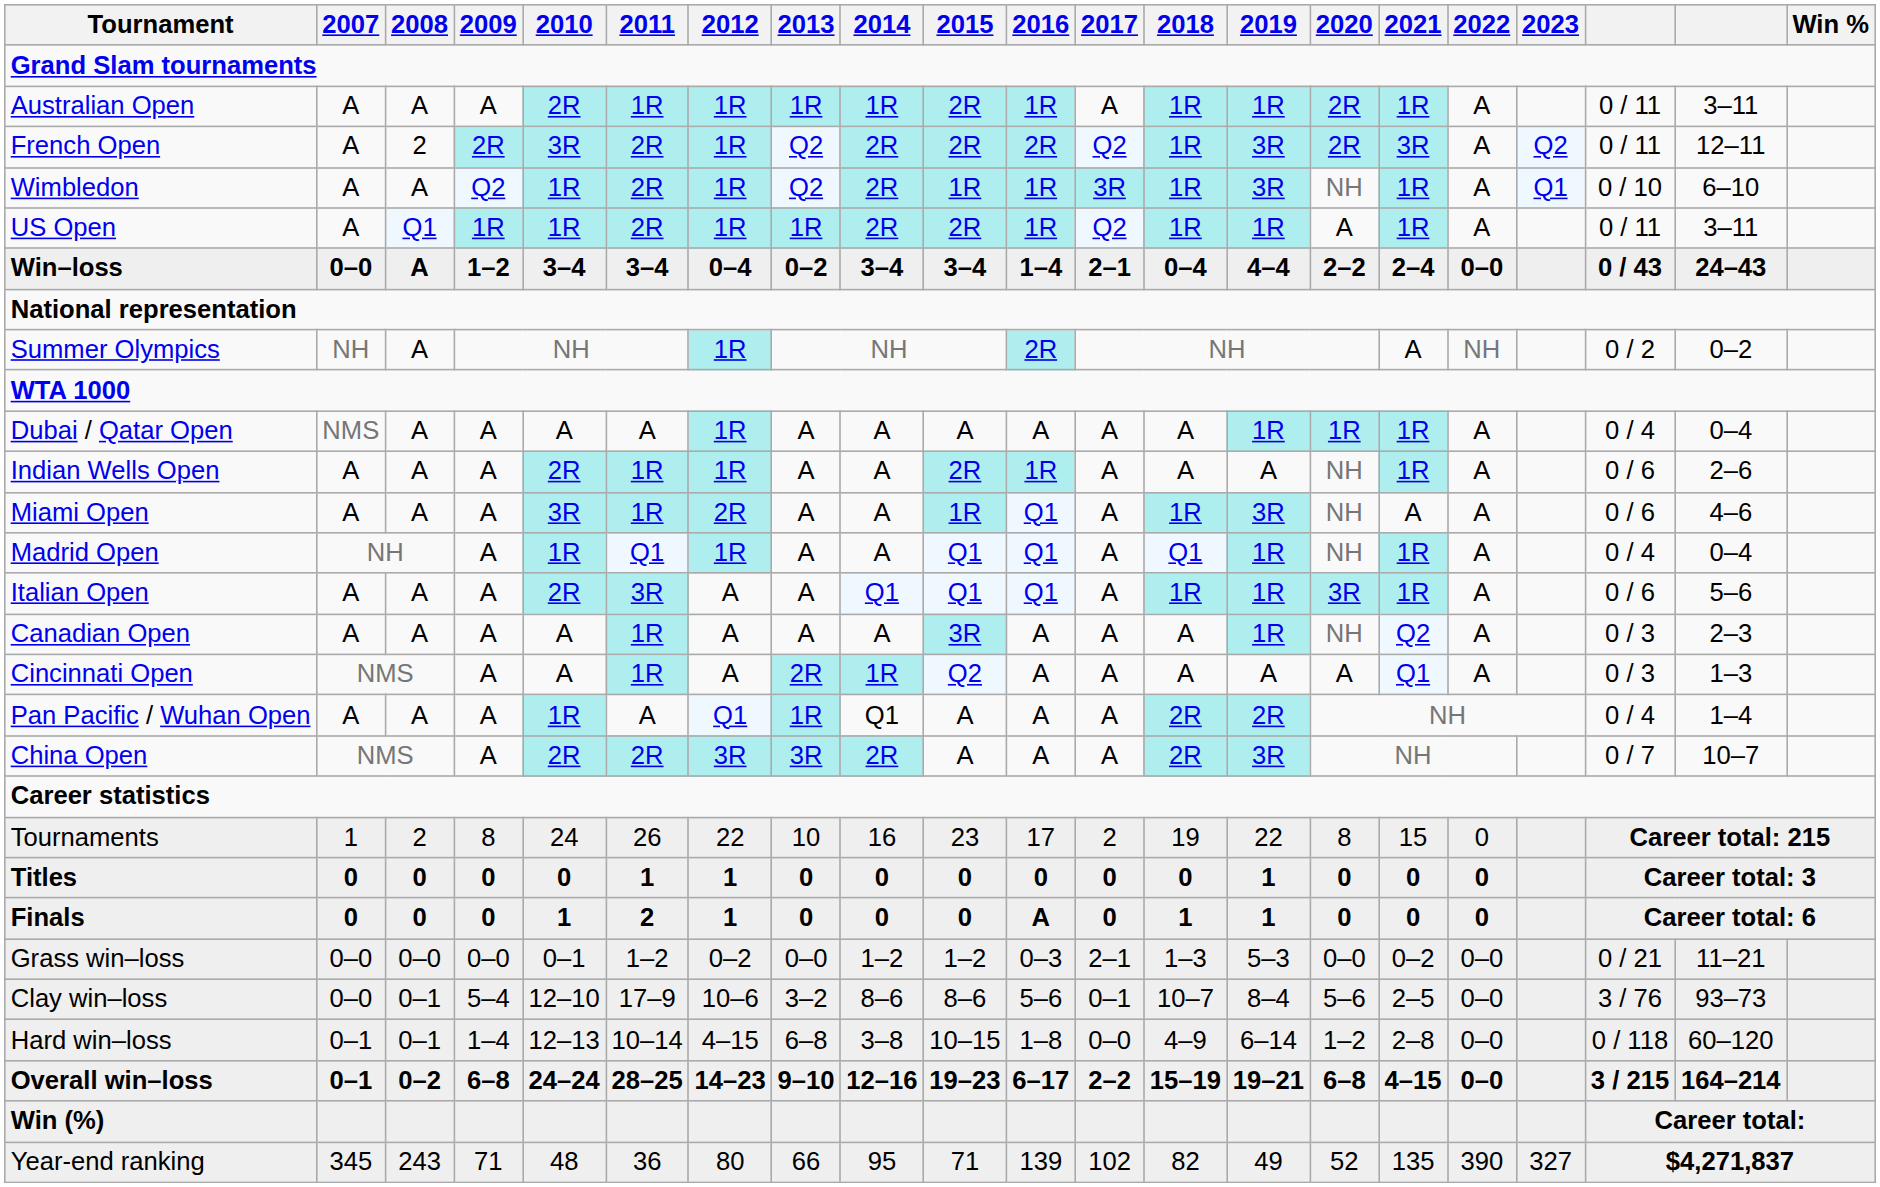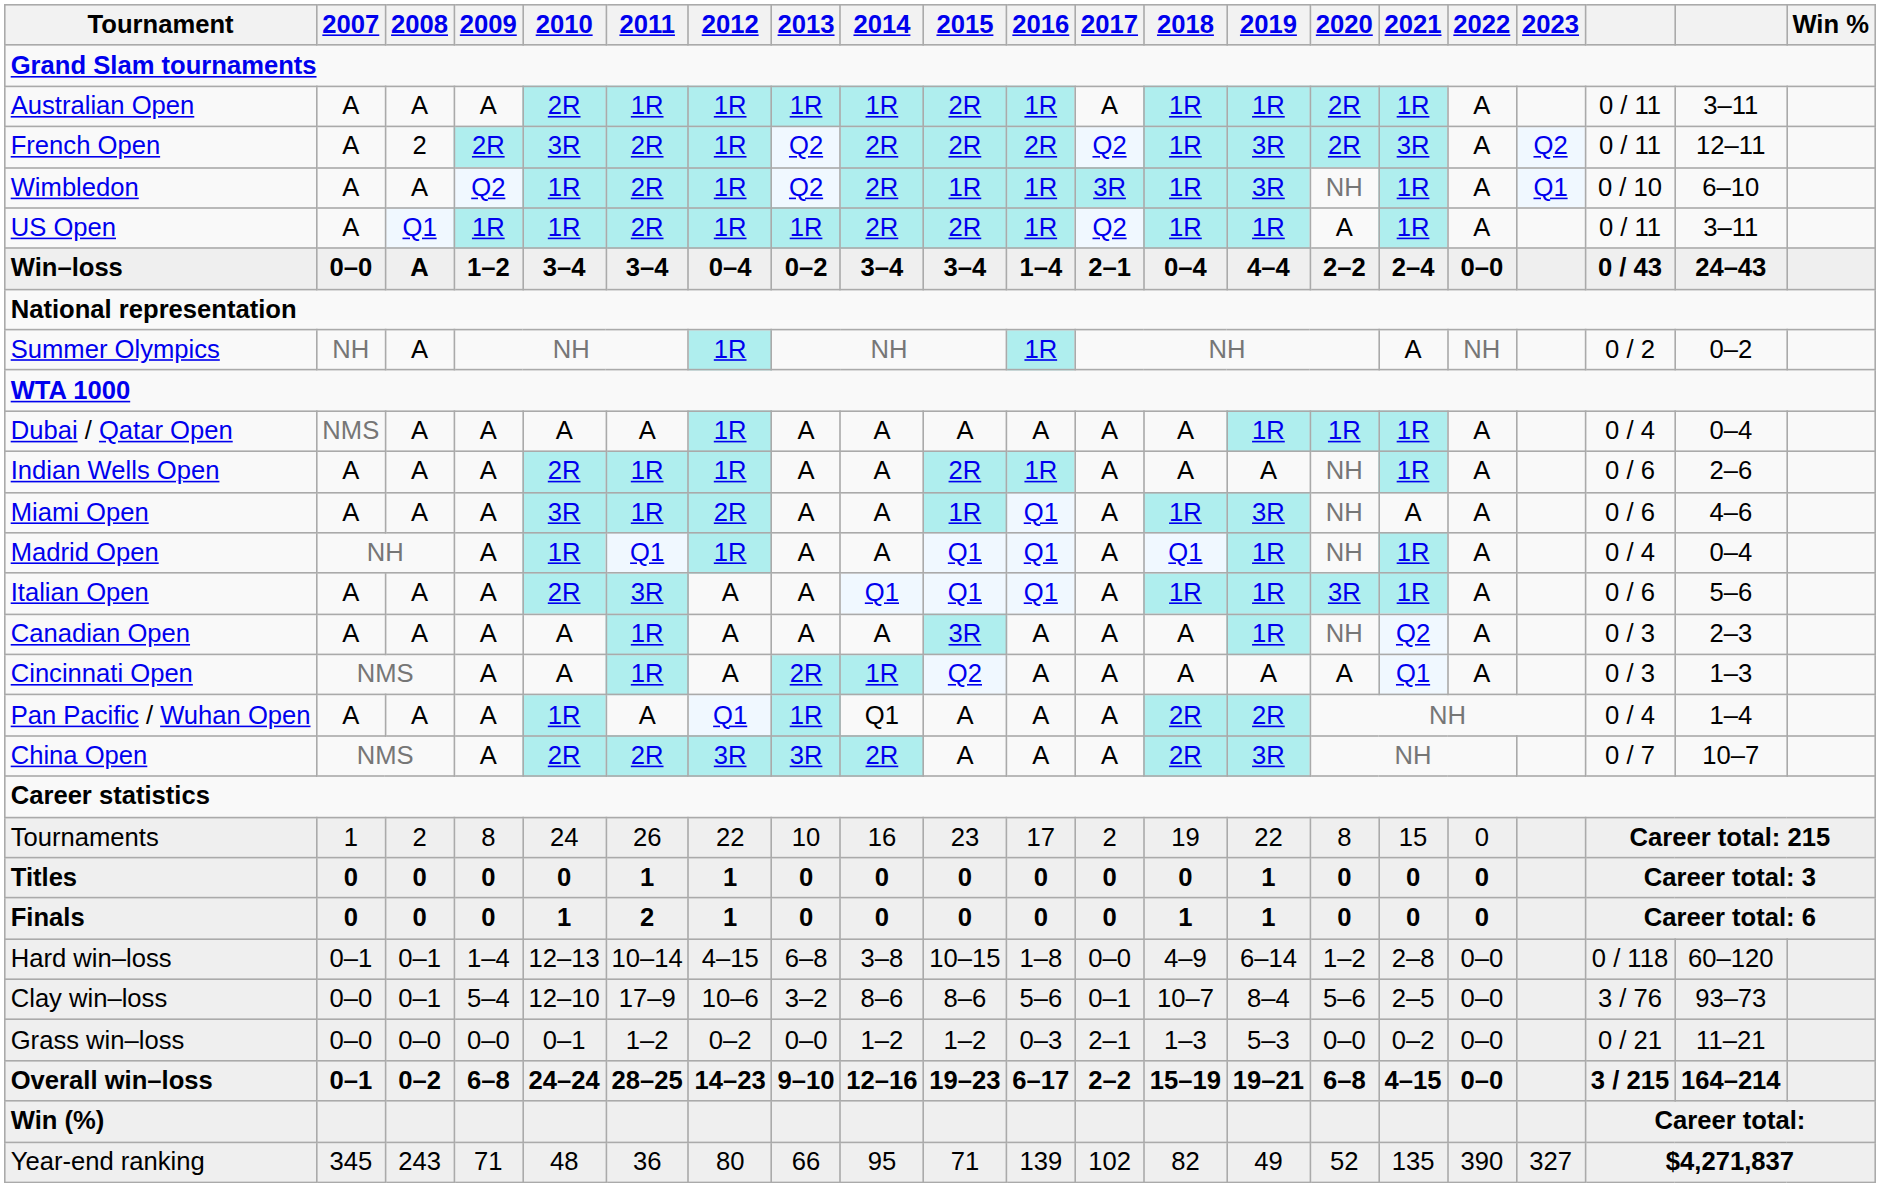 <table class="wikitable nowrap" style=text-align:center>
 <tr>
 <th>Tournament</th>
 <th><a href='#'>2007</a></th>
 <th><a href='#'>2008</a></th>
 <th><a href='#'>2009</a></th>
 <th><a href='#'>2010</a></th>
 <th><a href='#'>2011</a></th>
 <th><a href='#'>2012</a></th>
 <th><a href='#'>2013</a></th>
 <th><a href='#'>2014</a></th>
 <th><a href='#'>2015</a></th>
 <th><a href='#'>2016</a></th>
 <th><a href='#'>2017</a></th>
 <th><a href='#'>2018</a></th>
 <th><a href='#'>2019</a></th>
 <th><a href='#'>2020</a></th>
 <th><a href='#'>2021</a></th>
 <th><a href='#'>2022</a></th>
 <th><a href='#'>2023</a></th>
 <th></th>
 <th></th>
 <th>Win %</th>
 </tr>
 <tr>
 <td colspan="21" style="text-align:left"><strong><a href='#'>Grand Slam tournaments</a></strong></td>
 </tr>
 <tr>
 <td style=text-align:left><a href='#'>Australian Open</a></td>
 <td>A</td>
 <td>A</td>
 <td>A</td>
 <td bgcolor=afeeee><a href='#'>2R</a></td>
 <td bgcolor=afeeee><a href='#'>1R</a></td>
 <td bgcolor=afeeee><a href='#'>1R</a></td>
 <td bgcolor=afeeee><a href='#'>1R</a></td>
 <td bgcolor=afeeee><a href='#'>1R</a></td>
 <td bgcolor=afeeee><a href='#'>2R</a></td>
 <td bgcolor=afeeee><a href='#'>1R</a></td>
 <td>A</td>
 <td bgcolor=afeeee><a href='#'>1R</a></td>
 <td bgcolor=afeeee><a href='#'>1R</a></td>
 <td bgcolor=afeeee><a href='#'>2R</a></td>
 <td bgcolor=afeeee><a href='#'>1R</a></td>
 <td>A</td>
 <td></td>
 <td>0 / 11</td>
 <td>3–11</td>
 <td></td>
 </tr>
 <tr>
 <td style=text-align:left><a href='#'>French Open</a></td>
 <td>A</td>
 <td>2</td>
 <td bgcolor=afeeee><a href='#'>2R</a></td>
 <td bgcolor=afeeee><a href='#'>3R</a></td>
 <td bgcolor=afeeee><a href='#'>2R</a></td>
 <td bgcolor=afeeee><a href='#'>1R</a></td>
 <td bgcolor=f0f8ff><a href='#'>Q2</a></td>
 <td bgcolor=afeeee><a href='#'>2R</a></td>
 <td bgcolor=afeeee><a href='#'>2R</a></td>
 <td bgcolor=afeeee><a href='#'>2R</a></td>
 <td bgcolor=f0f8ff><a href='#'>Q2</a></td>
 <td bgcolor=afeeee><a href='#'>1R</a></td>
 <td bgcolor=afeeee><a href='#'>3R</a></td>
 <td bgcolor=afeeee><a href='#'>2R</a></td>
 <td bgcolor=afeeee><a href='#'>3R</a></td>
 <td>A</td>
 <td bgcolor=f0f8ff><a href='#'>Q2</a></td>
 <td>0 / 11</td>
 <td>12–11</td>
 <td></td>
 </tr>
 <tr>
 <td style=text-align:left><a href='#'>Wimbledon</a></td>
 <td>A</td>
 <td>A</td>
 <td bgcolor=f0f8ff><a href='#'>Q2</a></td>
 <td bgcolor=afeeee><a href='#'>1R</a></td>
 <td bgcolor=afeeee><a href='#'>2R</a></td>
 <td bgcolor=afeeee><a href='#'>1R</a></td>
 <td bgcolor=f0f8ff><a href='#'>Q2</a></td>
 <td bgcolor=afeeee><a href='#'>2R</a></td>
 <td bgcolor=afeeee><a href='#'>1R</a></td>
 <td bgcolor=afeeee><a href='#'>1R</a></td>
 <td bgcolor=afeeee><a href='#'>3R</a></td>
 <td bgcolor=afeeee><a href='#'>1R</a></td>
 <td bgcolor=afeeee><a href='#'>3R</a></td>
 <td style=color:#767676>NH</td>
 <td bgcolor=afeeee><a href='#'>1R</a></td>
 <td>A</td>
 <td bgcolor=f0f8ff><a href='#'>Q1</a></td>
 <td>0 / 10</td>
 <td>6–10</td>
 <td></td>
 </tr>
 <tr>
 <td style=text-align:left><a href='#'>US Open</a></td>
 <td>A</td>
 <td bgcolor=f0f8ff><a href='#'>Q1</a></td>
 <td bgcolor=afeeee><a href='#'>1R</a></td>
 <td bgcolor=afeeee><a href='#'>1R</a></td>
 <td bgcolor=afeeee><a href='#'>2R</a></td>
 <td bgcolor=afeeee><a href='#'>1R</a></td>
 <td bgcolor=afeeee><a href='#'>1R</a></td>
 <td bgcolor=afeeee><a href='#'>2R</a></td>
 <td bgcolor=afeeee><a href='#'>2R</a></td>
 <td bgcolor=afeeee><a href='#'>1R</a></td>
 <td bgcolor=f0f8ff><a href='#'>Q2</a></td>
 <td bgcolor=afeeee><a href='#'>1R</a></td>
 <td bgcolor=afeeee><a href='#'>1R</a></td>
 <td>A</td>
 <td bgcolor=afeeee><a href='#'>1R</a></td>
 <td>A</td>
 <td></td>
 <td>0 / 11</td>
 <td>3–11</td>
 <td></td>
 </tr>
 <tr style=font-weight:bold;background:#efefef>
 <td style=text-align:left>Win–loss</td>
 <td>0–0</td>
 <td>A</td>
 <td>1–2</td>
 <td>3–4</td>
 <td>3–4</td>
 <td>0–4</td>
 <td>0–2</td>
 <td>3–4</td>
 <td>3–4</td>
 <td>1–4</td>
 <td>2–1</td>
 <td>0–4</td>
 <td>4–4</td>
 <td>2–2</td>
 <td>2–4</td>
 <td>0–0</td>
 <td></td>
 <td>0 / 43</td>
 <td>24–43</td>
 <td></td>
 </tr>
 <tr>
 <td colspan="21" style="text-align:left"><strong>National representation</strong></td>
 </tr>
 <tr>
 <td style=text-align:left><a href='#'>Summer Olympics</a></td>
 <td style=color:#767676>NH</td>
 <td>A</td>
 <td colspan=3 style=color:#767676>NH</td>
 <td bgcolor=afeeee><a href='#'>1R</a></td>
 <td colspan=3 style=color:#767676>NH</td>
-<td bgcolor=afeeee><a href='#'>2R</a></td>
+<td bgcolor=afeeee><a href='#'>1R</a></td>
 <td colspan=4 style=color:#767676>NH</td>
 <td>A</td>
 <td colspan=1 style=color:#767676>NH</td>
 <td></td>
 <td>0 / 2</td>
 <td>0–2</td>
 <td></td>
 </tr>
 <tr>
 <td colspan="21" style="text-align:left"><strong><a href='#'>WTA 1000</a></strong></td>
 </tr>
 <tr>
 <td style=text-align:left><a href='#'>Dubai</a> / <a href='#'>Qatar Open</a></td>
 <td style=color:#767676>NMS</td>
 <td>A</td>
 <td>A</td>
 <td>A</td>
 <td>A</td>
 <td bgcolor=afeeee><a href='#'>1R</a></td>
 <td>A</td>
 <td>A</td>
 <td>A</td>
 <td>A</td>
 <td>A</td>
 <td>A</td>
 <td bgcolor=afeeee><a href='#'>1R</a></td>
 <td bgcolor=afeeee><a href='#'>1R</a></td>
 <td bgcolor=afeeee><a href='#'>1R</a></td>
 <td>A</td>
 <td></td>
 <td>0 / 4</td>
 <td>0–4</td>
 <td></td>
 </tr>
 <tr>
 <td style=text-align:left><a href='#'>Indian Wells Open</a></td>
 <td>A</td>
 <td>A</td>
 <td>A</td>
 <td bgcolor=afeeee><a href='#'>2R</a></td>
 <td bgcolor=afeeee><a href='#'>1R</a></td>
 <td bgcolor=afeeee><a href='#'>1R</a></td>
 <td>A</td>
 <td>A</td>
 <td bgcolor=afeeee><a href='#'>2R</a></td>
 <td bgcolor=afeeee><a href='#'>1R</a></td>
 <td>A</td>
 <td>A</td>
 <td>A</td>
 <td style=color:#767676>NH</td>
 <td bgcolor=afeeee><a href='#'>1R</a></td>
 <td>A</td>
 <td></td>
 <td>0 / 6</td>
 <td>2–6</td>
 <td></td>
 </tr>
 <tr>
 <td style=text-align:left><a href='#'>Miami Open</a></td>
 <td>A</td>
 <td>A</td>
 <td>A</td>
 <td bgcolor=afeeee><a href='#'>3R</a></td>
 <td bgcolor=afeeee><a href='#'>1R</a></td>
 <td bgcolor=afeeee><a href='#'>2R</a></td>
 <td>A</td>
 <td>A</td>
 <td bgcolor=afeeee><a href='#'>1R</a></td>
 <td bgcolor=f0f8ff><a href='#'>Q1</a></td>
 <td>A</td>
 <td bgcolor=afeeee><a href='#'>1R</a></td>
 <td bgcolor=afeeee><a href='#'>3R</a></td>
 <td style=color:#767676>NH</td>
 <td>A</td>
 <td>A</td>
 <td></td>
 <td>0 / 6</td>
 <td>4–6</td>
 <td></td>
 </tr>
 <tr>
 <td style=text-align:left><a href='#'>Madrid Open</a></td>
 <td colspan=2 style=color:#767676>NH</td>
 <td>A</td>
 <td bgcolor=afeeee><a href='#'>1R</a></td>
 <td bgcolor=f0f8ff><a href='#'>Q1</a></td>
 <td bgcolor=afeeee><a href='#'>1R</a></td>
 <td>A</td>
 <td>A</td>
 <td bgcolor=f0f8ff><a href='#'>Q1</a></td>
 <td bgcolor=f0f8ff><a href='#'>Q1</a></td>
 <td>A</td>
 <td bgcolor=f0f8ff><a href='#'>Q1</a></td>
 <td bgcolor=afeeee><a href='#'>1R</a></td>
 <td style=color:#767676>NH</td>
 <td bgcolor=afeeee><a href='#'>1R</a></td>
 <td>A</td>
 <td></td>
 <td>0 / 4</td>
 <td>0–4</td>
 <td></td>
 </tr>
 <tr>
 <td style=text-align:left><a href='#'>Italian Open</a></td>
 <td>A</td>
 <td>A</td>
 <td>A</td>
 <td bgcolor=afeeee><a href='#'>2R</a></td>
 <td bgcolor=afeeee><a href='#'>3R</a></td>
 <td>A</td>
 <td>A</td>
 <td bgcolor=f0f8ff><a href='#'>Q1</a></td>
 <td bgcolor=f0f8ff><a href='#'>Q1</a></td>
 <td bgcolor=f0f8ff><a href='#'>Q1</a></td>
 <td>A</td>
 <td bgcolor=afeeee><a href='#'>1R</a></td>
 <td bgcolor=afeeee><a href='#'>1R</a></td>
 <td bgcolor=afeeee><a href='#'>3R</a></td>
 <td bgcolor=afeeee><a href='#'>1R</a></td>
 <td>A</td>
 <td></td>
 <td>0 / 6</td>
 <td>5–6</td>
 <td></td>
 </tr>
 <tr>
 <td style=text-align:left><a href='#'>Canadian Open</a></td>
 <td>A</td>
 <td>A</td>
 <td>A</td>
 <td>A</td>
 <td bgcolor=afeeee><a href='#'>1R</a></td>
 <td>A</td>
 <td>A</td>
 <td>A</td>
 <td bgcolor=afeeee><a href='#'>3R</a></td>
 <td>A</td>
 <td>A</td>
 <td>A</td>
 <td bgcolor=afeeee><a href='#'>1R</a></td>
 <td style=color:#767676>NH</td>
 <td bgcolor=f0f8ff><a href='#'>Q2</a></td>
 <td>A</td>
 <td></td>
 <td>0 / 3</td>
 <td>2–3</td>
 <td></td>
 </tr>
 <tr>
 <td style=text-align:left><a href='#'>Cincinnati Open</a></td>
 <td colspan=2 style=color:#767676>NMS</td>
 <td>A</td>
 <td>A</td>
 <td bgcolor=afeeee><a href='#'>1R</a></td>
 <td>A</td>
 <td bgcolor=afeeee><a href='#'>2R</a></td>
 <td bgcolor=afeeee><a href='#'>1R</a></td>
 <td bgcolor=f0f8ff><a href='#'>Q2</a></td>
 <td>A</td>
 <td>A</td>
 <td>A</td>
 <td>A</td>
 <td>A</td>
 <td bgcolor=f0f8ff><a href='#'>Q1</a></td>
 <td>A</td>
 <td></td>
 <td>0 / 3</td>
 <td>1–3</td>
 <td></td>
 </tr>
 <tr>
 <td style=text-align:left><a href='#'>Pan Pacific</a> / <a href='#'>Wuhan Open</a></td>
 <td>A</td>
 <td>A</td>
 <td>A</td>
 <td bgcolor=afeeee><a href='#'>1R</a></td>
 <td>A</td>
 <td bgcolor=f0f8ff><a href='#'>Q1</a></td>
 <td bgcolor=afeeee><a href='#'>1R</a></td>
 <td>Q1</td>
 <td>A</td>
 <td>A</td>
 <td>A</td>
 <td bgcolor=afeeee><a href='#'>2R</a></td>
 <td bgcolor=afeeee><a href='#'>2R</a></td>
 <td colspan=4 style=color:#767676>NH</td>
 <td>0 / 4</td>
 <td>1–4</td>
 <td></td>
 </tr>
 <tr>
 <td style=text-align:left><a href='#'>China Open</a></td>
 <td colspan=2 style=color:#767676>NMS</td>
 <td>A</td>
 <td bgcolor=afeeee><a href='#'>2R</a></td>
 <td bgcolor=afeeee><a href='#'>2R</a></td>
 <td bgcolor=afeeee><a href='#'>3R</a></td>
 <td bgcolor=afeeee><a href='#'>3R</a></td>
 <td bgcolor=afeeee><a href='#'>2R</a></td>
 <td>A</td>
 <td>A</td>
 <td>A</td>
 <td bgcolor=afeeee><a href='#'>2R</a></td>
 <td bgcolor=afeeee><a href='#'>3R</a></td>
 <td colspan=3 style=color:#767676>NH</td>
 <td></td>
 <td>0 / 7</td>
 <td>10–7</td>
 <td></td>
 </tr>
 <tr>
 <td colspan="21" style="text-align:left"><strong>Career statistics</strong></td>
 </tr>
 <tr style=background:#efefef>
 <td style=text-align:left>Tournaments</td>
 <td>1</td>
 <td>2</td>
 <td>8</td>
 <td>24</td>
 <td>26</td>
 <td>22</td>
 <td>10</td>
 <td>16</td>
 <td>23</td>
 <td>17</td>
 <td>2</td>
 <td>19</td>
 <td>22</td>
 <td>8</td>
 <td>15</td>
 <td>0</td>
 <td></td>
 <td colspan="3"><strong>Career total: 215</strong></td>
 </tr>
 <tr style=font-weight:bold;background:#efefef>
 <td style=text-align:left>Titles</td>
 <td>0</td>
 <td>0</td>
 <td>0</td>
 <td>0</td>
 <td>1</td>
 <td>1</td>
 <td>0</td>
 <td>0</td>
 <td>0</td>
 <td>0</td>
 <td>0</td>
 <td>0</td>
 <td>1</td>
 <td>0</td>
 <td>0</td>
 <td>0</td>
 <td></td>
 <td colspan="3">Career total: 3</td>
 </tr>
 <tr style=font-weight:bold;background:#efefef>
 <td style=text-align:left>Finals</td>
 <td>0</td>
 <td>0</td>
 <td>0</td>
 <td>1</td>
 <td>2</td>
 <td>1</td>
 <td>0</td>
 <td>0</td>
 <td>0</td>
-<td>A</td>
+<td>0</td>
 <td>0</td>
 <td>1</td>
 <td>1</td>
 <td>0</td>
 <td>0</td>
 <td>0</td>
 <td></td>
 <td colspan="3">Career total: 6</td>
 </tr>
 <tr style=background:#efefef>
-<td align=left>Grass win–loss</td>
+<td align=left>Hard win–loss</td>
+<td>0–1</td>
+<td>0–1</td>
+<td>1–4</td>
+<td>12–13</td>
+<td>10–14</td>
+<td>4–15</td>
+<td>6–8</td>
+<td>3–8</td>
+<td>10–15</td>
+<td>1–8</td>
 <td>0–0</td>
-<td>0–0</td>
-<td>0–0</td>
-<td>0–1</td>
+<td>4–9</td>
+<td>6–14</td>
 <td>1–2</td>
-<td>0–2</td>
-<td>0–0</td>
-<td>1–2</td>
-<td>1–2</td>
-<td>0–3</td>
-<td>2–1</td>
-<td>1–3</td>
-<td>5–3</td>
-<td>0–0</td>
-<td>0–2</td>
+<td>2–8</td>
 <td>0–0</td>
 <td></td>
-<td>0 / 21</td>
-<td>11–21</td>
+<td>0 / 118</td>
+<td>60–120</td>
 <td></td>
 </tr>
 <tr style=background:#efefef>
 <td align=left>Clay win–loss</td>
 <td>0–0</td>
 <td>0–1</td>
 <td>5–4</td>
 <td>12–10</td>
 <td>17–9</td>
 <td>10–6</td>
 <td>3–2</td>
 <td>8–6</td>
 <td>8–6</td>
 <td>5–6</td>
 <td>0–1</td>
 <td>10–7</td>
 <td>8–4</td>
 <td>5–6</td>
 <td>2–5</td>
 <td>0–0</td>
 <td></td>
 <td>3 / 76</td>
 <td>93–73</td>
 <td></td>
 </tr>
 <tr style=background:#efefef>
-<td align=left>Hard win–loss</td>
+<td align=left>Grass win–loss</td>
+<td>0–0</td>
+<td>0–0</td>
+<td>0–0</td>
 <td>0–1</td>
-<td>0–1</td>
-<td>1–4</td>
-<td>12–13</td>
-<td>10–14</td>
-<td>4–15</td>
-<td>6–8</td>
-<td>3–8</td>
-<td>10–15</td>
-<td>1–8</td>
+<td>1–2</td>
+<td>0–2</td>
 <td>0–0</td>
-<td>4–9</td>
-<td>6–14</td>
 <td>1–2</td>
-<td>2–8</td>
+<td>1–2</td>
+<td>0–3</td>
+<td>2–1</td>
+<td>1–3</td>
+<td>5–3</td>
+<td>0–0</td>
+<td>0–2</td>
 <td>0–0</td>
 <td></td>
-<td>0 / 118</td>
-<td>60–120</td>
+<td>0 / 21</td>
+<td>11–21</td>
 <td></td>
 </tr>
 <tr style=font-weight:bold;background:#efefef>
 <td style=text-align:left>Overall win–loss</td>
 <td>0–1</td>
 <td>0–2</td>
 <td>6–8</td>
 <td>24–24</td>
 <td>28–25</td>
 <td>14–23</td>
 <td>9–10</td>
 <td>12–16</td>
 <td>19–23</td>
 <td>6–17</td>
 <td>2–2</td>
 <td>15–19</td>
 <td>19–21</td>
 <td>6–8</td>
 <td>4–15</td>
 <td>0–0</td>
 <td></td>
 <td>3 / 215</td>
 <td>164–214</td>
 <td></td>
 </tr>
 <tr style=font-weight:bold;background:#efefef>
 <td style=text-align:left>Win (%)</td>
 <td></td>
 <td></td>
 <td></td>
 <td></td>
 <td></td>
 <td></td>
 <td></td>
 <td></td>
 <td></td>
 <td></td>
 <td></td>
 <td></td>
 <td></td>
 <td></td>
 <td></td>
 <td></td>
 <td></td>
 <td colspan="3">Career total: </td>
 </tr>
 <tr style=background:#efefef>
 <td style=text-align:left>Year-end ranking</td>
 <td>345</td>
 <td>243</td>
 <td>71</td>
 <td>48</td>
 <td>36</td>
 <td>80</td>
 <td>66</td>
 <td>95</td>
 <td>71</td>
 <td>139</td>
 <td>102</td>
 <td>82</td>
 <td>49</td>
 <td>52</td>
 <td>135</td>
 <td>390</td>
 <td>327</td>
 <td colspan="3"><strong>$4,271,837</strong></td>
 </tr>
 </table>
